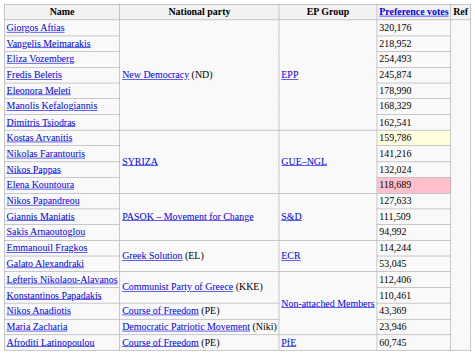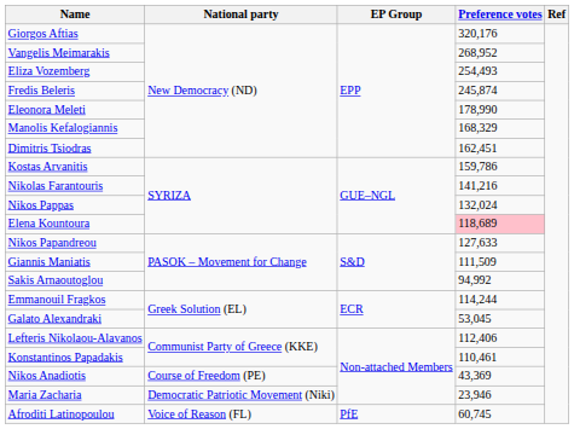 <table class="sortable wikitable">
 <tr>
 <th>Name</th>
 <th>National party</th>
 <th>EP Group</th>
 <th><a href='#'>Preference votes</a></th>
 <th>Ref</th>
 </tr>
 <tr>
 <td><a href='#'>Giorgos Aftias</a></td>
 <td rowspan="7"> <a href='#'>New Democracy</a> (ND)</td>
 <td rowspan="7"> <a href='#'>EPP</a></td>
 <td>320,176</td>
 <td rowspan="21"></td>
 </tr>
 <tr>
 <td><a href='#'>Vangelis Meimarakis</a></td>
-<td>218,952</td>
+<td>268,952</td>
 </tr>
 <tr>
 <td><a href='#'>Eliza Vozemberg</a></td>
 <td>254,493</td>
 </tr>
 <tr>
 <td><a href='#'>Fredis Beleris</a></td>
 <td>245,874</td>
 </tr>
 <tr>
 <td><a href='#'>Eleonora Meleti</a></td>
 <td>178,990</td>
 </tr>
 <tr>
 <td><a href='#'>Manolis  Kefalogiannis</a></td>
 <td>168,329</td>
 </tr>
 <tr>
 <td><a href='#'>Dimitris Tsiodras</a></td>
-<td>162,541</td>
+<td>162,451</td>
 </tr>
 <tr>
 <td><a href='#'>Kostas Arvanitis</a></td>
 <td rowspan="4"> <a href='#'>SYRIZA</a></td>
 <td rowspan="4"> <a href='#'>GUE–NGL</a></td>
-<td style="background: lightyellow;">159,786</td>
+<td>159,786</td>
 </tr>
 <tr>
 <td><a href='#'>Nikolas Farantouris</a></td>
 <td>141,216</td>
 </tr>
 <tr>
 <td><a href='#'>Nikos Pappas</a></td>
 <td>132,024</td>
 </tr>
 <tr>
 <td><a href='#'>Elena Kountoura</a></td>
 <td style="background: pink;">118,689</td>
 </tr>
 <tr>
 <td><a href='#'>Nikos Papandreou</a></td>
 <td rowspan="3"> <a href='#'>PASOK – Movement for Change</a></td>
 <td rowspan="3"> <a href='#'>S&D</a></td>
 <td>127,633</td>
 </tr>
 <tr>
 <td><a href='#'>Giannis Maniatis</a></td>
 <td>111,509</td>
 </tr>
 <tr>
 <td><a href='#'>Sakis Arnaoutoglou</a></td>
 <td>94,992</td>
 </tr>
 <tr>
 <td><a href='#'>Emmanouil Fragkos</a></td>
 <td rowspan="2"> <a href='#'>Greek Solution</a> (EL)</td>
 <td rowspan="2"> <a href='#'>ECR</a></td>
 <td>114,244</td>
 </tr>
 <tr>
 <td><a href='#'>Galato Alexandraki</a></td>
 <td>53,045</td>
 </tr>
 <tr>
 <td><a href='#'>Lefteris Nikolaou-Alavanos</a></td>
 <td rowspan="2"> <a href='#'>Communist Party of Greece</a> (KKE)</td>
 <td rowspan="4"><a href='#'>Non-attached Members</a></td>
 <td>112,406</td>
 </tr>
 <tr>
 <td><a href='#'>Konstantinos Papadakis</a></td>
 <td>110,461</td>
 </tr>
 <tr>
 <td><a href='#'>Nikos Anadiotis</a></td>
 <td> <a href='#'>Course of Freedom</a> (PE)</td>
 <td>43,369</td>
 </tr>
 <tr>
 <td><a href='#'>Maria Zacharia</a></td>
 <td> <a href='#'>Democratic Patriotic Movement</a> (Niki)</td>
 <td>23,946</td>
 </tr>
 <tr>
 <td><a href='#'>Afroditi Latinopoulou</a></td>
-<td> <a href='#'>Course of Freedom</a> (PE)</td>
+<td> <a href='#'>Voice of Reason</a> (FL)</td>
 <td> <a href='#'>PfE</a></td>
 <td>60,745</td>
 </tr>
 </table>
